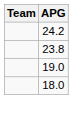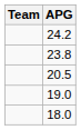 <table class=wikitable>
 <tr>
 <th>Team</th>
 <th>APG</th>
 </tr>
 <tr>
 <td></td>
 <td align=center>24.2</td>
 </tr>
 <tr>
 <td></td>
 <td align=center>23.8</td>
 </tr>
 <tr>
 <td></td>
+<td align=center>20.5</td>
+</tr>
+<tr>
+<td></td>
 <td align=center>19.0</td>
 </tr>
 <tr>
 <td></td>
 <td align=center>18.0</td>
 </tr>
 </table>
